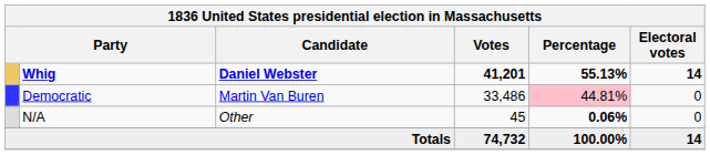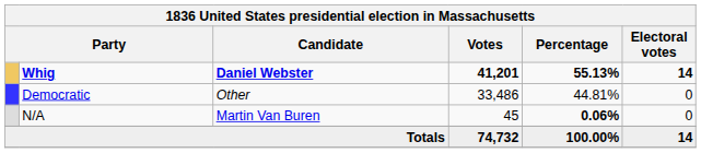 <table class="wikitable" style="font-size: 95%;">
 <tr>
 <th colspan="6">1836 United States presidential election in Massachusetts</th>
 </tr>
 <tr>
 <th colspan="2" style="width: 15em">Party</th>
 <th style="width: 17em">Candidate</th>
 <th style="width: 5em">Votes</th>
 <th style="width: 7em">Percentage</th>
 <th style="width: 5em">Electoral votes</th>
 </tr>
 <tr>
 <th style="background-color:#F0C862; width: 3px"></th>
 <td style="width: 130px"><strong><a href='#'>Whig</a></strong></td>
 <td><strong><a href='#'>Daniel Webster</a></strong></td>
 <td align="right"><strong>41,201</strong></td>
 <td align="right"><strong>55.13%</strong></td>
 <td align="right"><strong>14</strong></td>
 </tr>
 <tr>
 <th style="background-color:#3333FF; width: 3px"></th>
 <td style="width: 130px"><a href='#'>Democratic</a></td>
-<td><a href='#'>Martin Van Buren</a></td>
+<td><em>Other</em></td>
 <td align="right">33,486</td>
-<td align="right" style="background: pink;">44.81%</td>
+<td align="right">44.81%</td>
 <td align="right">0</td>
 </tr>
 <tr>
 <th style="background-color:#DDDDDD; width: 3px"></th>
 <td style="width: 130px">N/A</td>
-<td><em>Other</em></td>
+<td><a href='#'>Martin Van Buren</a></td>
 <td align="right">45</td>
 <td align="right"><strong>0.06%</strong></td>
 <td align="right">0</td>
 </tr>
 <tr>
 </tr>
 <tr bgcolor="#EEEEEE">
 <td colspan="3" align="right"><strong>Totals</strong></td>
 <td align="right"><strong>74,732</strong></td>
 <td align="right"><strong>100.00%</strong></td>
 <td align="right"><strong>14</strong></td>
 </tr>
 <tr>
 </tr>
 </table>
